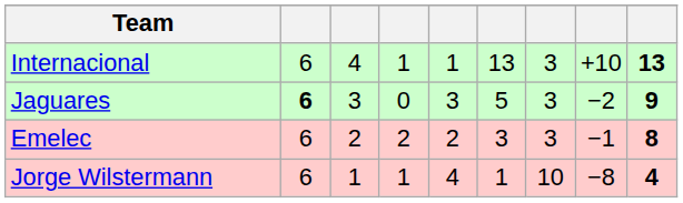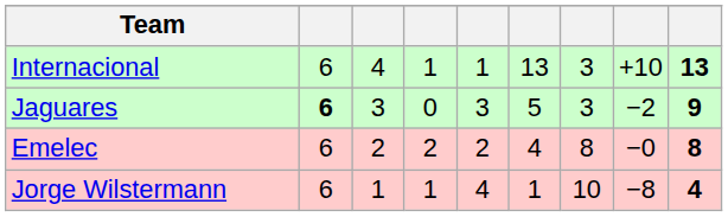 <table class="wikitable" style="text-align:center;">
 <tr>
 </tr>
 <tr>
 <th width="175">Team</th>
 <th width="25"></th>
 <th width="25"></th>
 <th width="25"></th>
 <th width="25"></th>
 <th width="25"></th>
 <th width="25"></th>
 <th width="25"></th>
 <th width="25"></th>
 </tr>
 <tr bgcolor=CCFFCC>
 <td align=left> <a href='#'>Internacional</a></td>
 <td>6</td>
 <td>4</td>
 <td>1</td>
 <td>1</td>
 <td>13</td>
 <td>3</td>
 <td>+10</td>
 <td><strong>13</strong></td>
 </tr>
 <tr bgcolor=CCFFCC>
 <td align=left> <a href='#'>Jaguares</a></td>
 <td><strong>6</strong></td>
 <td>3</td>
 <td>0</td>
 <td>3</td>
 <td>5</td>
 <td>3</td>
 <td>−2</td>
 <td><strong>9</strong></td>
 </tr>
 <tr bgcolor=#ffcccc>
 <td align=left> <a href='#'>Emelec</a></td>
 <td>6</td>
 <td>2</td>
 <td>2</td>
 <td>2</td>
-<td>3</td>
-<td>3</td>
-<td>−1</td>
+<td>4</td>
+<td>8</td>
+<td>−0</td>
 <td><strong>8</strong></td>
 </tr>
 <tr bgcolor=#ffcccc>
 <td align=left> <a href='#'>Jorge Wilstermann</a></td>
 <td>6</td>
 <td>1</td>
 <td>1</td>
 <td>4</td>
 <td>1</td>
 <td>10</td>
 <td>−8</td>
 <td><strong>4</strong></td>
 </tr>
 </table>
